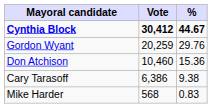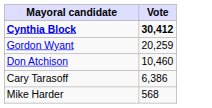 <table class="wikitable">
 <tr>
 <th style="background:#ddf; width:200px;">Mayoral candidate</th>
 <th style="background:#ddf; width:50px;">Vote</th>
-<th style="background:#ddf; width:30px;">%</th>
 </tr>
 <tr>
 <td><strong><a href='#'>Cynthia Block</a></strong></td>
 <td><strong>30,412</strong></td>
-<td><strong>44.67</strong></td>
 </tr>
 <tr>
 <td><a href='#'>Gordon Wyant</a></td>
 <td>20,259</td>
-<td>29.76</td>
 </tr>
 <tr>
 <td><a href='#'>Don Atchison</a></td>
 <td>10,460</td>
-<td>15.36</td>
 </tr>
 <tr>
 <td>Cary Tarasoff</td>
 <td>6,386</td>
-<td>9.38</td>
 </tr>
 <tr>
 <td>Mike Harder</td>
 <td>568</td>
-<td>0.83</td>
 </tr>
 </table>
